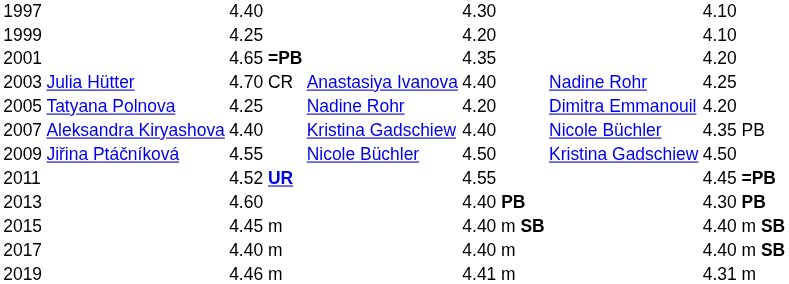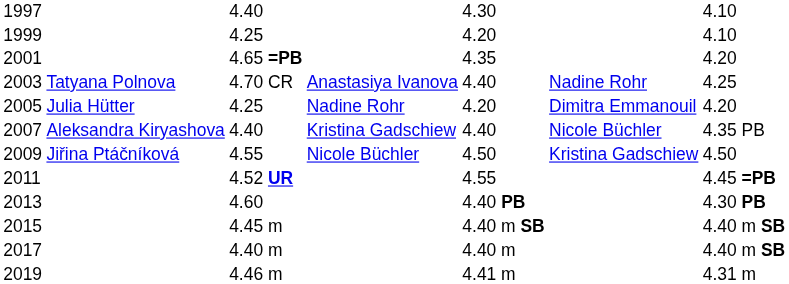 <table>
 <tr>
 <td>1997</td>
 <td></td>
 <td>4.40</td>
 <td></td>
 <td>4.30</td>
 <td></td>
 <td>4.10</td>
 </tr>
 <tr>
 <td>1999</td>
 <td></td>
 <td>4.25</td>
 <td></td>
 <td>4.20</td>
 <td></td>
 <td>4.10</td>
 </tr>
 <tr>
 <td>2001</td>
 <td></td>
 <td>4.65 <strong>=PB</strong></td>
 <td></td>
 <td>4.35</td>
 <td></td>
 <td>4.20</td>
 </tr>
 <tr>
 <td>2003</td>
-<td><a href='#'>Julia Hütter</a><br> </td>
+<td><a href='#'>Tatyana Polnova</a><br> </td>
 <td>4.70 CR</td>
 <td><a href='#'>Anastasiya Ivanova</a><br> </td>
 <td>4.40</td>
 <td><a href='#'>Nadine Rohr</a><br> </td>
 <td>4.25</td>
 </tr>
 <tr>
 <td>2005</td>
-<td><a href='#'>Tatyana Polnova</a><br> </td>
+<td><a href='#'>Julia Hütter</a><br> </td>
 <td>4.25</td>
 <td><a href='#'>Nadine Rohr</a><br> </td>
 <td>4.20</td>
 <td><a href='#'>Dimitra Emmanouil</a><br> </td>
 <td>4.20</td>
 </tr>
 <tr>
 <td>2007</td>
 <td><a href='#'>Aleksandra Kiryashova</a><br> </td>
 <td>4.40</td>
 <td><a href='#'>Kristina Gadschiew</a><br> </td>
 <td>4.40</td>
 <td><a href='#'>Nicole Büchler</a><br> </td>
 <td>4.35 PB</td>
 </tr>
 <tr>
 <td>2009</td>
 <td><a href='#'>Jiřina Ptáčníková</a><br> </td>
 <td>4.55</td>
 <td><a href='#'>Nicole Büchler</a> <br> </td>
 <td>4.50</td>
 <td><a href='#'>Kristina Gadschiew</a> <br> </td>
 <td>4.50</td>
 </tr>
 <tr>
 <td>2011</td>
 <td></td>
 <td>4.52 <strong><a href='#'>UR</a></strong></td>
 <td></td>
 <td>4.55</td>
 <td></td>
 <td>4.45 <strong>=PB</strong></td>
 </tr>
 <tr>
 <td>2013</td>
 <td></td>
 <td>4.60</td>
 <td></td>
 <td>4.40 <strong>PB</strong></td>
 <td></td>
 <td>4.30 <strong>PB</strong></td>
 </tr>
 <tr>
 <td>2015</td>
 <td></td>
 <td>4.45 m</td>
 <td></td>
 <td>4.40 m <strong>SB</strong></td>
 <td></td>
 <td>4.40 m <strong>SB</strong></td>
 </tr>
 <tr>
 <td>2017</td>
 <td></td>
 <td>4.40 m</td>
 <td></td>
 <td>4.40 m</td>
 <td></td>
 <td>4.40 m <strong>SB</strong></td>
 </tr>
 <tr>
 <td>2019</td>
 <td></td>
 <td>4.46 m </td>
 <td></td>
 <td>4.41 m</td>
 <td></td>
 <td>4.31 m</td>
 </tr>
 </table>
